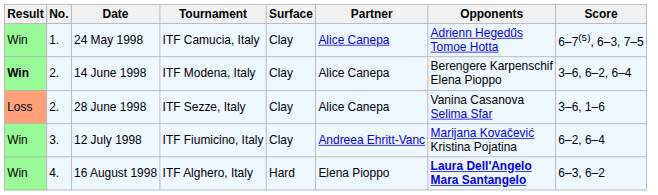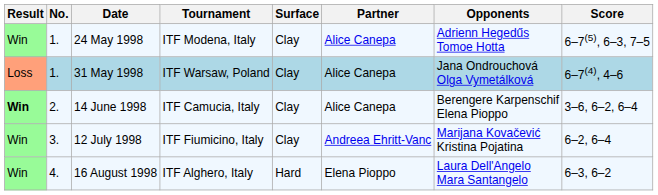 <table class="sortable wikitable" style=font-size:97%>
 <tr>
 <th>Result</th>
 <th>No.</th>
 <th>Date</th>
 <th>Tournament</th>
 <th>Surface</th>
 <th>Partner</th>
 <th>Opponents</th>
 <th>Score</th>
 </tr>
 <tr style="background:#f0f8ff;">
 <td style="background:#98fb98;">Win</td>
 <td>1.</td>
 <td>24 May 1998</td>
-<td>ITF Camucia, Italy</td>
+<td>ITF Modena, Italy</td>
 <td>Clay</td>
 <td> <a href='#'>Alice Canepa</a></td>
 <td> <a href='#'>Adrienn Hegedűs</a> <br>  <a href='#'>Tomoe Hotta</a></td>
 <td>6–7<sup>(5)</sup>, 6–3, 7–5</td>
 </tr>
+<tr style="background:lightblue;">
+<td style="background:#ffa07a;">Loss</td>
+<td>1.</td>
+<td>31 May 1998</td>
+<td>ITF Warsaw, Poland</td>
+<td>Clay</td>
+<td> Alice Canepa</td>
+<td> Jana Ondrouchová <br>  <a href='#'>Olga Vymetálková</a></td>
+<td>6–7<sup>(4)</sup>, 4–6</td>
+</tr>
 <tr style="background:#f0f8ff;">
 <td style="background:#98fb98;"><strong>Win</strong></td>
 <td>2.</td>
 <td>14 June 1998</td>
-<td>ITF Modena, Italy</td>
+<td>ITF Camucia, Italy</td>
 <td>Clay</td>
 <td> Alice Canepa</td>
 <td> Berengere Karpenschif <br>  Elena Pioppo</td>
 <td>3–6, 6–2, 6–4</td>
-</tr>
-<tr style="background:#f0f8ff;">
-<td style="background:#ffa07a;">Loss</td>
-<td>2.</td>
-<td>28 June 1998</td>
-<td>ITF Sezze, Italy</td>
-<td>Clay</td>
-<td> Alice Canepa</td>
-<td> Vanina Casanova <br>  <a href='#'>Selima Sfar</a></td>
-<td>3–6, 1–6</td>
 </tr>
 <tr style="background:#f0f8ff;">
 <td style="background:#98fb98;">Win</td>
 <td>3.</td>
 <td>12 July 1998</td>
 <td>ITF Fiumicino, Italy</td>
 <td>Clay</td>
 <td> <a href='#'>Andreea Ehritt-Vanc</a></td>
 <td> <a href='#'>Marijana Kovačević</a> <br>  Kristina Pojatina</td>
 <td>6–2, 6–4</td>
 </tr>
 <tr style="background:#f0f8ff;">
 <td style="background:#98fb98;">Win</td>
 <td>4.</td>
 <td>16 August 1998</td>
 <td>ITF Alghero, Italy</td>
 <td>Hard</td>
 <td> Elena Pioppo</td>
-<td><strong> <a href='#'>Laura Dell'Angelo</a> <br>  <a href='#'>Mara Santangelo</a></strong></td>
+<td> <a href='#'>Laura Dell'Angelo</a> <br>  <a href='#'>Mara Santangelo</a></td>
 <td>6–3, 6–2</td>
 </tr>
 </table>
